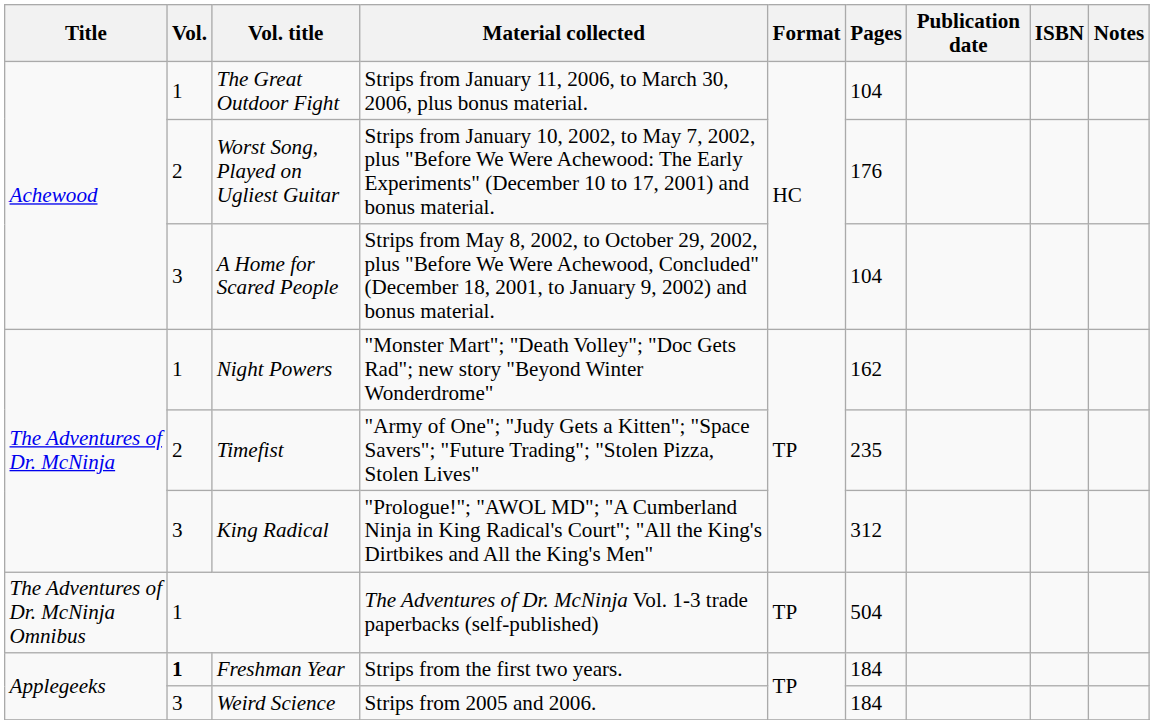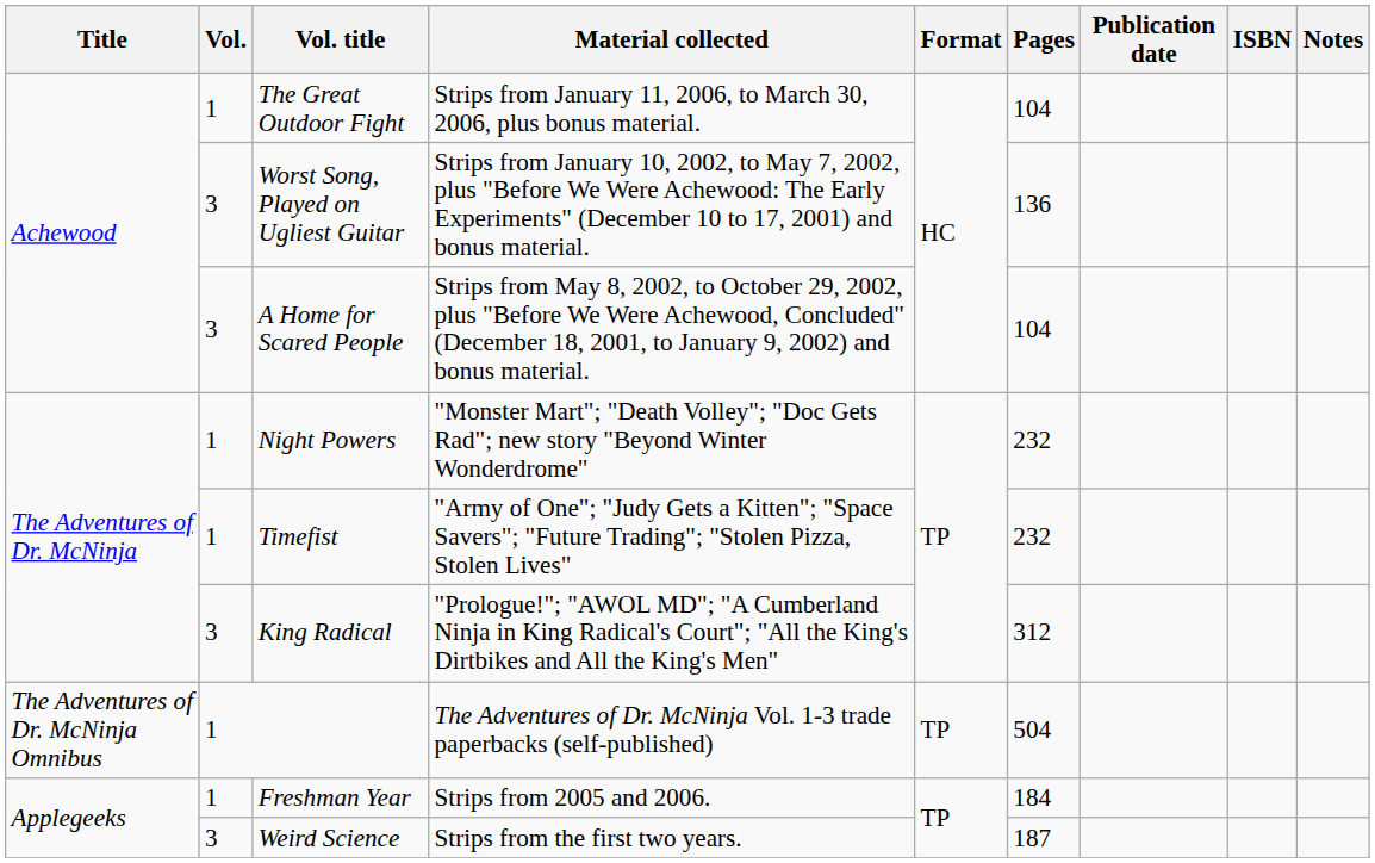 <table class="wikitable">
 <tr>
 <th>Title</th>
 <th>Vol.</th>
 <th>Vol. title</th>
 <th>Material collected</th>
 <th>Format</th>
 <th>Pages</th>
 <th>Publication date</th>
 <th>ISBN</th>
 <th>Notes</th>
 </tr>
 <tr>
 <td rowspan="3"><em><a href='#'>Achewood</a></em></td>
 <td>1</td>
 <td><em>The Great Outdoor Fight</em></td>
 <td>Strips from January 11, 2006, to March 30, 2006, plus bonus material.</td>
 <td rowspan="3">HC</td>
 <td>104</td>
 <td></td>
 <td></td>
 <td></td>
 </tr>
 <tr>
-<td>2</td>
+<td>3</td>
 <td><em>Worst Song, Played on Ugliest Guitar</em></td>
 <td>Strips from January 10, 2002, to May 7, 2002, plus "Before We Were Achewood: The Early Experiments" (December 10 to 17, 2001) and bonus material.</td>
-<td>176</td>
+<td>136</td>
 <td></td>
 <td></td>
 <td></td>
 </tr>
 <tr>
 <td>3</td>
 <td><em>A Home for Scared People</em></td>
 <td>Strips from May 8, 2002, to October 29, 2002, plus "Before We Were Achewood, Concluded" (December 18, 2001, to January 9, 2002) and bonus material.</td>
 <td>104</td>
 <td></td>
 <td></td>
 <td></td>
 </tr>
 <tr>
 <td rowspan="3"><em><a href='#'>The Adventures of Dr. McNinja</a></em></td>
 <td>1</td>
 <td><em>Night Powers</em></td>
 <td>"Monster Mart"; "Death Volley"; "Doc Gets Rad"; new story "Beyond Winter Wonderdrome"</td>
 <td rowspan="3">TP</td>
-<td>162</td>
+<td>232</td>
 <td></td>
 <td></td>
 <td></td>
 </tr>
 <tr>
-<td>2</td>
+<td>1</td>
 <td><em>Timefist</em></td>
 <td>"Army of One"; "Judy Gets a Kitten"; "Space Savers"; "Future Trading"; "Stolen Pizza, Stolen Lives"</td>
-<td>235</td>
+<td>232</td>
 <td></td>
 <td></td>
 <td></td>
 </tr>
 <tr>
 <td>3</td>
 <td><em>King Radical</em></td>
 <td>"Prologue!"; "AWOL MD"; "A Cumberland Ninja in King Radical's Court"; "All the King's Dirtbikes and All the King's Men"</td>
 <td>312</td>
 <td></td>
 <td></td>
 <td></td>
 </tr>
 <tr>
 <td><em>The Adventures of Dr. McNinja Omnibus</em></td>
 <td colspan="2">1</td>
 <td><em>The Adventures of Dr. McNinja</em> Vol. 1-3 trade paperbacks (self-published)</td>
 <td>TP</td>
 <td>504</td>
 <td></td>
 <td></td>
 <td></td>
 </tr>
 <tr>
 <td rowspan="2"><em>Applegeeks</em></td>
-<td><strong>1</strong></td>
+<td>1</td>
 <td><em>Freshman Year</em></td>
-<td>Strips from the first two years.</td>
+<td>Strips from 2005 and 2006.</td>
 <td rowspan="2">TP</td>
 <td>184</td>
 <td></td>
 <td></td>
 <td></td>
 </tr>
 <tr>
 <td>3</td>
 <td><em>Weird Science</em></td>
-<td>Strips from 2005 and 2006.</td>
-<td>184</td>
+<td>Strips from the first two years.</td>
+<td>187</td>
 <td></td>
 <td></td>
 <td></td>
 </tr>
 <tr>
 </tr>
 </table>
